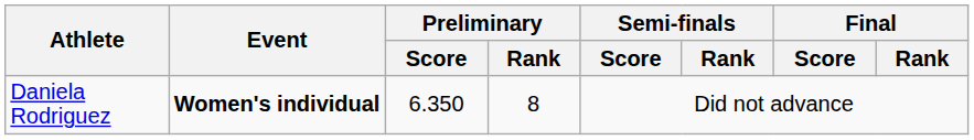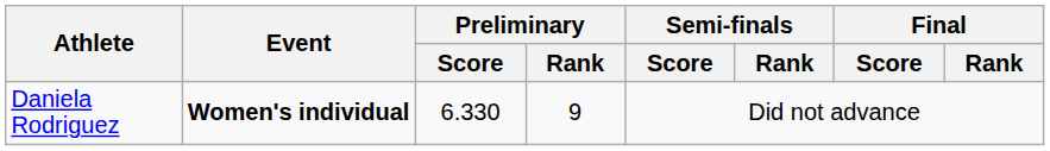 <table class="wikitable" style="font-size:90%; text-align:center">
 <tr>
 <th rowspan="2" width="100">Athlete</th>
 <th rowspan="2">Event</th>
 <th colspan="2" width="120">Preliminary</th>
 <th colspan="2" width="120">Semi-finals</th>
 <th colspan="2" width="120">Final</th>
 </tr>
 <tr>
 <th>Score</th>
 <th>Rank</th>
 <th>Score</th>
 <th>Rank</th>
 <th>Score</th>
 <th>Rank</th>
 </tr>
 <tr>
 <td align="left"><a href='#'>Daniela Rodriguez</a></td>
 <td align="left"><strong>Women's individual</strong></td>
-<td>6.350</td>
-<td>8</td>
+<td>6.330</td>
+<td>9</td>
 <td colspan=4>Did not advance</td>
 </tr>
 </table>
